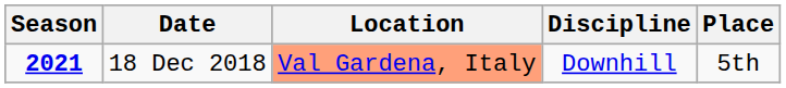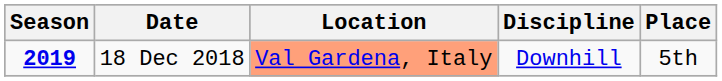 <table class="wikitable" style="text-align:center;">
 <tr>
 <th>Season</th>
 <th>Date</th>
 <th>Location</th>
 <th>Discipline</th>
 <th>Place</th>
 </tr>
 <tr>
-<td rowspan=1><strong><a href='#'>2021</a></strong></td>
+<td rowspan=1><strong><a href='#'>2019</a></strong></td>
 <td style="text-align:right;">18 Dec 2018</td>
 <td align=left style="background: lightsalmon;"> <a href='#'>Val Gardena</a>, Italy</td>
 <td><a href='#'>Downhill</a></td>
 <td>5th</td>
 </tr>
 </table>
